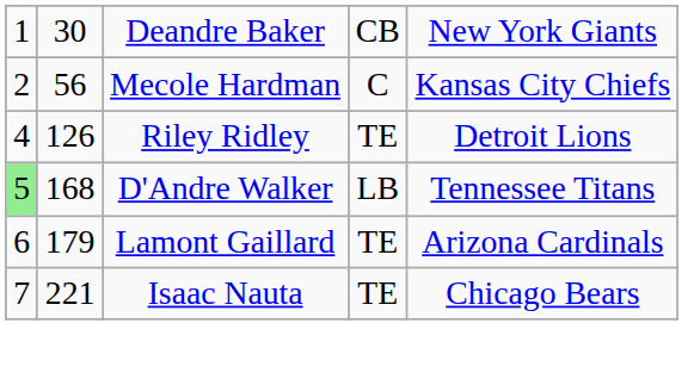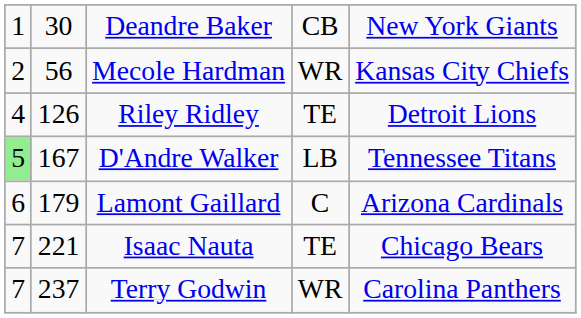 <table class="wikitable" style="text-align:center">
 <tr>
 <td>1</td>
 <td>30</td>
 <td><a href='#'>Deandre Baker</a></td>
 <td>CB</td>
 <td><a href='#'>New York Giants</a></td>
 </tr>
 <tr>
 <td>2</td>
 <td>56</td>
 <td><a href='#'>Mecole Hardman</a></td>
-<td>C</td>
+<td>WR</td>
 <td><a href='#'>Kansas City Chiefs</a></td>
 </tr>
 <tr>
 <td>4</td>
 <td>126</td>
 <td><a href='#'>Riley Ridley</a></td>
 <td>TE</td>
 <td><a href='#'>Detroit Lions</a></td>
 </tr>
 <tr>
 <td style="background: lightgreen;">5</td>
-<td>168</td>
+<td>167</td>
 <td><a href='#'>D'Andre Walker</a></td>
 <td>LB</td>
 <td><a href='#'>Tennessee Titans</a></td>
 </tr>
 <tr>
 <td>6</td>
 <td>179</td>
 <td><a href='#'>Lamont Gaillard</a></td>
-<td>TE</td>
+<td>C</td>
 <td><a href='#'>Arizona Cardinals</a></td>
 </tr>
 <tr>
 <td>7</td>
 <td>221</td>
 <td><a href='#'>Isaac Nauta</a></td>
 <td>TE</td>
 <td><a href='#'>Chicago Bears</a></td>
 </tr>
+<tr>
+<td>7</td>
+<td>237</td>
+<td><a href='#'>Terry Godwin</a></td>
+<td>WR</td>
+<td><a href='#'>Carolina Panthers</a></td>
+</tr>
 </table>
